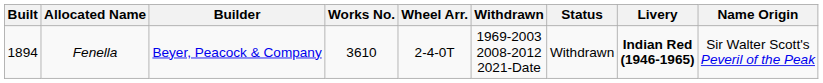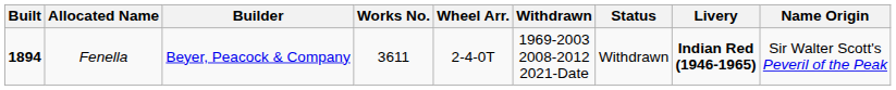 <table class="wikitable">
 <tr>
 <th>Built</th>
 <th>Allocated Name</th>
 <th>Builder</th>
 <th>Works No.</th>
 <th>Wheel Arr.</th>
 <th>Withdrawn</th>
 <th>Status</th>
 <th>Livery</th>
 <th>Name Origin</th>
 </tr>
 <tr>
-<td align="center">1894</td>
+<td align="center"><strong>1894</strong></td>
 <td align="center"><em>Fenella</em></td>
 <td align="center"><a href='#'>Beyer, Peacock & Company</a></td>
-<td align="center">3610</td>
+<td align="center">3611</td>
 <td align="center">2-4-0T</td>
 <td align="center">1969-2003<br>2008-2012<br>2021-Date</td>
 <td align="center">Withdrawn</td>
 <td align="center"><strong>Indian Red<br>(1946-1965)</strong></td>
 <td align="center">Sir Walter Scott's<br><em><a href='#'>Peveril of the Peak</a></em></td>
 </tr>
 </table>
